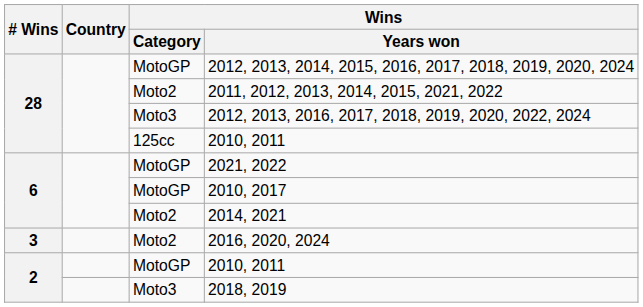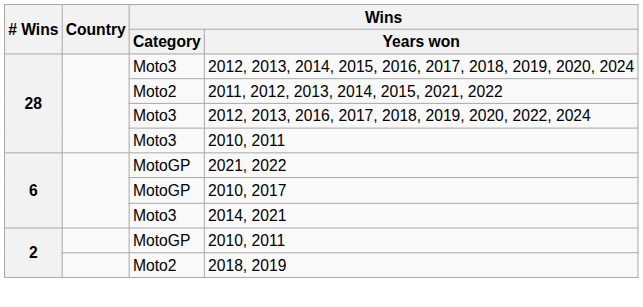 <table class="wikitable" style="font-size: 95%;">
 <tr>
 <th rowspan=2># Wins</th>
 <th rowspan=2>Country</th>
 <th colspan=2>Wins</th>
 </tr>
 <tr>
 <th>Category</th>
 <th>Years won</th>
 </tr>
 <tr>
 <th rowspan=4>28</th>
 <td rowspan=4></td>
-<td>MotoGP</td>
+<td>Moto3</td>
 <td>2012, 2013, 2014, 2015, 2016, 2017, 2018, 2019, 2020, 2024</td>
 </tr>
 <tr>
 <td>Moto2</td>
 <td>2011, 2012, 2013, 2014, 2015, 2021, 2022</td>
 </tr>
 <tr>
 <td>Moto3</td>
 <td>2012, 2013, 2016, 2017, 2018, 2019, 2020, 2022, 2024</td>
 </tr>
 <tr>
-<td>125cc</td>
+<td>Moto3</td>
 <td>2010, 2011</td>
 </tr>
 <tr>
 <th rowspan=3>6</th>
 <td rowspan=3></td>
 <td>MotoGP</td>
 <td>2021, 2022</td>
 </tr>
 <tr>
 <td>MotoGP</td>
 <td>2010, 2017</td>
 </tr>
 <tr>
-<td>Moto2</td>
+<td>Moto3</td>
 <td>2014, 2021</td>
-</tr>
-<tr>
-<th>3</th>
-<td></td>
-<td>Moto2</td>
-<td>2016, 2020, 2024</td>
 </tr>
 <tr>
 <th rowspan=2>2</th>
 <td></td>
 <td>MotoGP</td>
 <td>2010, 2011</td>
 </tr>
 <tr>
 <td></td>
-<td>Moto3</td>
+<td>Moto2</td>
 <td>2018, 2019</td>
 </tr>
 </table>
